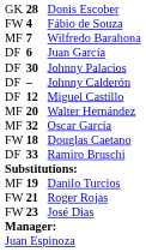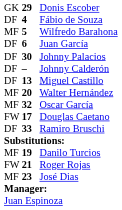 <table style = "font-size: 90%" cellspacing = "0" cellpadding = "0">
 <tr>
 <td colspan = 4></td>
 </tr>
 <tr>
 <th style="width:25px;"></th>
 <th style="width:25px;"></th>
 </tr>
 <tr>
 <td>GK</td>
-<td><strong>28</strong></td>
+<td><strong>29</strong></td>
 <td> <a href='#'>Donis Escober</a></td>
 </tr>
 <tr>
-<td>FW</td>
+<td>DF</td>
 <td><strong>4</strong></td>
 <td> <a href='#'>Fábio de Souza</a></td>
 <td></td>
 <td></td>
 </tr>
 <tr>
 <td>MF</td>
-<td><strong>7</strong></td>
+<td><strong>5</strong></td>
 <td> <a href='#'>Wilfredo Barahona</a></td>
 </tr>
 <tr>
 <td>DF</td>
 <td><strong>6</strong></td>
 <td> <a href='#'>Juan García</a></td>
 <td></td>
 <td></td>
 </tr>
 <tr>
 <td>DF</td>
 <td><strong>30</strong></td>
 <td> <a href='#'>Johnny Palacios</a></td>
 <td></td>
 <td></td>
 </tr>
 <tr>
 <td>DF</td>
 <td><strong>–</strong></td>
 <td> <a href='#'>Johnny Calderón</a></td>
 <td></td>
 <td></td>
 </tr>
 <tr>
 <td>DF</td>
-<td><strong>12</strong></td>
+<td><strong>13</strong></td>
 <td> <a href='#'>Miguel Castillo</a></td>
 <td></td>
 <td></td>
 <td></td>
 <td></td>
 </tr>
 <tr>
 <td>MF</td>
 <td><strong>20</strong></td>
 <td> <a href='#'>Walter Hernández</a></td>
 <td></td>
 <td></td>
 </tr>
 <tr>
 <td>MF</td>
 <td><strong>32</strong></td>
 <td> <a href='#'>Oscar García</a></td>
 </tr>
 <tr>
 <td>FW</td>
-<td><strong>18</strong></td>
+<td><strong>17</strong></td>
 <td> <a href='#'>Douglas Caetano</a></td>
 <td></td>
 <td></td>
 </tr>
 <tr>
 <td>DF</td>
 <td><strong>33</strong></td>
 <td> <a href='#'>Ramiro Bruschi</a></td>
 <td></td>
 <td></td>
 </tr>
 <tr>
 <td colspan = 3><strong>Substitutions:</strong></td>
 </tr>
 <tr>
 <td>MF</td>
 <td><strong>19</strong></td>
 <td> <a href='#'>Danilo Turcios</a></td>
 <td></td>
 <td></td>
 </tr>
 <tr>
 <td>FW</td>
 <td><strong>21</strong></td>
 <td> <a href='#'>Roger Rojas</a></td>
 <td></td>
 <td></td>
 </tr>
 <tr>
-<td>FW</td>
+<td>MF</td>
 <td><strong>23</strong></td>
 <td> <a href='#'>José Dias</a></td>
 <td></td>
 <td></td>
 </tr>
 <tr>
 <td colspan = 3><strong>Manager:</strong></td>
 </tr>
 <tr>
 <td colspan = 3> <a href='#'>Juan Espinoza</a></td>
 </tr>
 </table>
